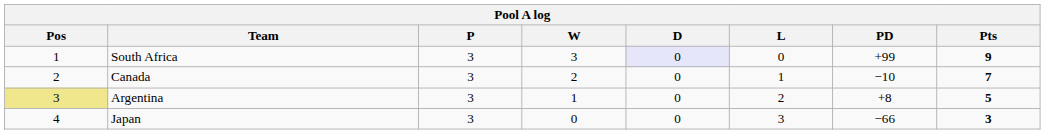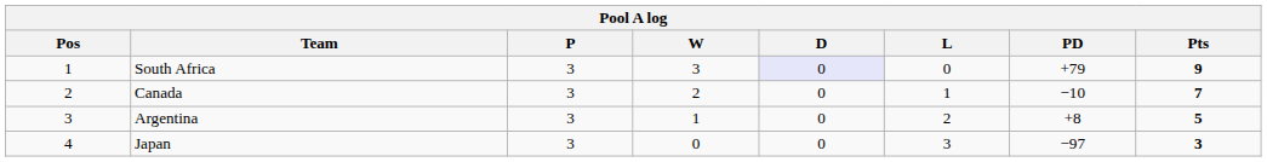 <table class="wikitable" style="text-align:center; font-size:100%; width:100%;">
 <tr>
 <th colspan="100%" cellpadding="0" cellspacing="0"><strong>Pool A log</strong></th>
 </tr>
 <tr>
 <th style="width:10%;">Pos</th>
 <th style="width:30%;">Team</th>
 <th style="width:10%;">P</th>
 <th style="width:10%;">W</th>
 <th style="width:10%;">D</th>
 <th style="width:10%;">L</th>
 <th style="width:10%;">PD</th>
 <th style="width:10%;">Pts</th>
 </tr>
 <tr>
 <td>1</td>
 <td style="text-align:left;">South Africa</td>
 <td>3</td>
 <td>3</td>
 <td style="background: lavender;">0</td>
 <td>0</td>
-<td>+99</td>
+<td>+79</td>
 <td><strong>9</strong></td>
 </tr>
 <tr>
 <td>2</td>
 <td style="text-align:left;">Canada</td>
 <td>3</td>
 <td>2</td>
 <td>0</td>
 <td>1</td>
 <td>−10</td>
 <td><strong>7</strong></td>
 </tr>
 <tr>
-<td style="background: khaki;">3</td>
+<td>3</td>
 <td style="text-align:left;">Argentina</td>
 <td>3</td>
 <td>1</td>
 <td>0</td>
 <td>2</td>
 <td>+8</td>
 <td><strong>5</strong></td>
 </tr>
 <tr>
 <td>4</td>
 <td style="text-align:left;">Japan</td>
 <td>3</td>
 <td>0</td>
 <td>0</td>
 <td>3</td>
-<td>−66</td>
+<td>−97</td>
 <td><strong>3</strong></td>
 </tr>
 </table>
